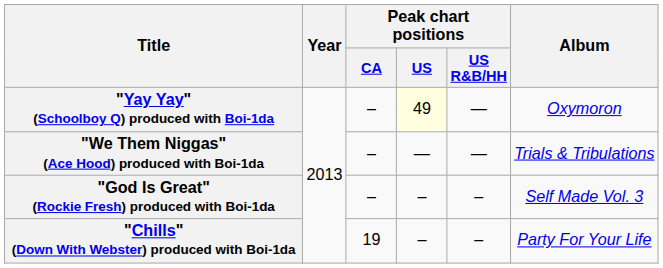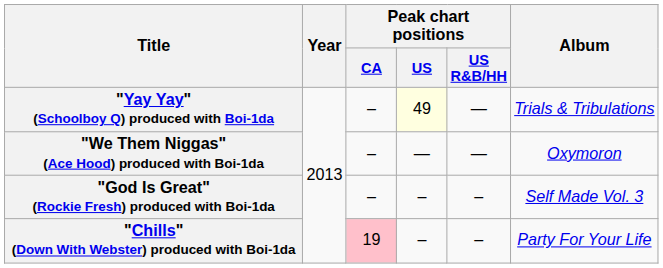 <table class="wikitable plainrowheaders" style="text-align:center;">
 <tr>
 <th scope="col" rowspan="2" style="width:18em;">Title</th>
 <th scope="col" rowspan="2">Year</th>
 <th scope="col" colspan="3">Peak chart positions</th>
 <th scope="col" rowspan="2">Album</th>
 </tr>
 <tr>
 <th scope="col" style="width:3em;font-size:90%;"><a href='#'>CA</a></th>
 <th scope="col" style="width:3em;font-size:90%;"><a href='#'>US</a></th>
 <th scope="col" style="width:3em;font-size:90%;"><a href='#'>US<br>R&B/HH</a></th>
 </tr>
 <tr>
 <th scope="row">"<a href='#'>Yay Yay</a>"<br><small>(<a href='#'>Schoolboy Q</a>) produced with <a href='#'>Boi-1da</a></small></th>
 <td rowspan="4">2013</td>
 <td>–</td>
 <td style="background: lightyellow;">49</td>
 <td>—</td>
-<td><em><a href='#'>Oxymoron</a></em></td>
+<td><em><a href='#'>Trials & Tribulations</a></em></td>
 </tr>
 <tr>
 <th scope="row">"We Them Niggas"<br><small>(<a href='#'>Ace Hood</a>) produced with Boi-1da</small></th>
 <td>–</td>
 <td>—</td>
 <td>—</td>
-<td><em><a href='#'>Trials & Tribulations</a></em></td>
+<td><em><a href='#'>Oxymoron</a></em></td>
 </tr>
 <tr>
 <th scope="row">"God Is Great"<br><small>(<a href='#'>Rockie Fresh</a>) produced with Boi-1da</small></th>
 <td>–</td>
 <td>–</td>
 <td>–</td>
 <td><em><a href='#'>Self Made Vol. 3</a></em></td>
 </tr>
 <tr>
 <th scope="row">"<a href='#'>Chills</a>"<br><small>(<a href='#'>Down With Webster</a>) produced with Boi-1da</small></th>
-<td>19</td>
+<td style="background: pink;">19</td>
 <td>–</td>
 <td>–</td>
 <td><em><a href='#'>Party For Your Life</a></em></td>
 </tr>
 </table>
